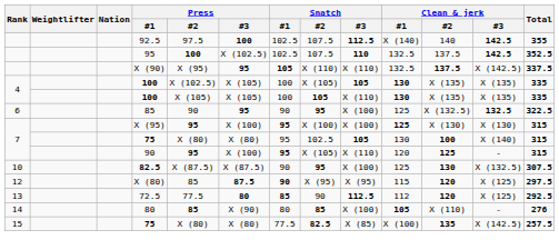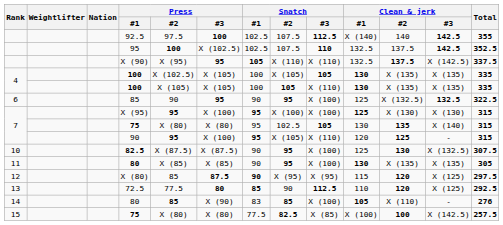 <table class="wikitable sortable" style="text-align:center">
 <tr>
 <th rowspan=2>Rank</th>
 <th rowspan=2>Weightlifter</th>
 <th rowspan=2>Nation</th>
 <th colspan=3><a href='#'>Press</a></th>
 <th colspan=3><a href='#'>Snatch</a></th>
 <th colspan=3><a href='#'>Clean & jerk</a></th>
 <th rowspan=2>Total</th>
 </tr>
 <tr>
 <th>#1</th>
 <th>#2</th>
 <th>#3</th>
 <th>#1</th>
 <th>#2</th>
 <th>#3</th>
 <th>#1</th>
 <th>#2</th>
 <th>#3</th>
 </tr>
 <tr>
 <td></td>
 <td align=left></td>
 <td align=left></td>
 <td>92.5</td>
 <td>97.5</td>
 <td><strong>100</strong></td>
 <td>102.5</td>
 <td>107.5</td>
 <td><strong>112.5</strong></td>
 <td>X (140)</td>
 <td>140</td>
 <td><strong>142.5</strong></td>
 <td><strong>355</strong></td>
 </tr>
 <tr>
 <td></td>
 <td align=left></td>
 <td align=left></td>
 <td>95</td>
 <td><strong>100</strong></td>
 <td>X (102.5)</td>
 <td>102.5</td>
 <td>107.5</td>
 <td><strong>110</strong></td>
 <td>132.5</td>
 <td>137.5</td>
 <td><strong>142.5</strong></td>
 <td><strong>352.5</strong></td>
 </tr>
 <tr>
 <td></td>
 <td align=left></td>
 <td align=left></td>
 <td>X (90)</td>
 <td>X (95)</td>
 <td><strong>95</strong></td>
 <td><strong>105</strong></td>
 <td>X (110)</td>
 <td>X (110)</td>
 <td>132.5</td>
 <td><strong>137.5</strong></td>
 <td>X (142.5)</td>
 <td><strong>337.5</strong></td>
 </tr>
 <tr>
 <td rowspan=2>4</td>
 <td align=left></td>
 <td align=left></td>
 <td><strong>100</strong></td>
 <td>X (102.5)</td>
 <td>X (105)</td>
 <td>100</td>
 <td>X (105)</td>
 <td><strong>105</strong></td>
 <td><strong>130</strong></td>
 <td>X (135)</td>
 <td>X (135)</td>
 <td><strong>335</strong></td>
 </tr>
 <tr>
 <td align=left></td>
 <td align=left></td>
 <td><strong>100</strong></td>
 <td>X (105)</td>
 <td>X (105)</td>
 <td>100</td>
 <td><strong>105</strong></td>
 <td>X (110)</td>
 <td><strong>130</strong></td>
 <td>X (135)</td>
 <td>X (135)</td>
 <td><strong>335</strong></td>
 </tr>
 <tr>
 <td>6</td>
 <td align=left></td>
 <td align=left></td>
 <td>85</td>
 <td>90</td>
 <td><strong>95</strong></td>
 <td>90</td>
 <td><strong>95</strong></td>
 <td>X (100)</td>
 <td>125</td>
 <td>X (132.5)</td>
 <td><strong>132.5</strong></td>
 <td><strong>322.5</strong></td>
 </tr>
 <tr>
 <td rowspan=3>7</td>
 <td align=left></td>
 <td align=left></td>
 <td>X (95)</td>
 <td><strong>95</strong></td>
 <td>X (100)</td>
 <td><strong>95</strong></td>
 <td>X (100)</td>
 <td>X (100)</td>
 <td><strong>125</strong></td>
 <td>X (130)</td>
 <td>X (130)</td>
 <td><strong>315</strong></td>
 </tr>
 <tr>
 <td align=left></td>
 <td align=left></td>
 <td><strong>75</strong></td>
 <td>X (80)</td>
 <td>X (80)</td>
 <td>95</td>
 <td>102.5</td>
 <td><strong>105</strong></td>
 <td>130</td>
-<td><strong>100</strong></td>
+<td><strong>135</strong></td>
 <td>X (140)</td>
 <td><strong>315</strong></td>
 </tr>
 <tr>
 <td align=left></td>
 <td align=left></td>
 <td>90</td>
 <td><strong>95</strong></td>
 <td>X (100)</td>
 <td><strong>95</strong></td>
 <td>X (105)</td>
 <td>X (110)</td>
 <td>120</td>
 <td><strong>125</strong></td>
 <td>-</td>
 <td><strong>315</strong></td>
 </tr>
 <tr>
 <td>10</td>
 <td align=left></td>
 <td align=left></td>
 <td><strong>82.5</strong></td>
 <td>X (87.5)</td>
 <td>X (87.5)</td>
 <td>90</td>
 <td><strong>95</strong></td>
 <td>X (100)</td>
 <td>125</td>
 <td><strong>130</strong></td>
 <td>X (132.5)</td>
 <td><strong>307.5</strong></td>
 </tr>
 <tr>
+<td>11</td>
+<td align=left></td>
+<td align=left></td>
+<td><strong>80</strong></td>
+<td>X (85)</td>
+<td>X (85)</td>
+<td>90</td>
+<td><strong>95</strong></td>
+<td>X (100)</td>
+<td><strong>130</strong></td>
+<td>X (135)</td>
+<td>X (135)</td>
+<td><strong>305</strong></td>
+</tr>
+<tr>
 <td>12</td>
 <td align=left></td>
 <td align=left></td>
 <td>X (80)</td>
 <td>85</td>
 <td><strong>87.5</strong></td>
 <td><strong>90</strong></td>
 <td>X (95)</td>
 <td>X (95)</td>
 <td>115</td>
 <td><strong>120</strong></td>
 <td>X (125)</td>
 <td><strong>297.5</strong></td>
 </tr>
 <tr>
 <td>13</td>
 <td align=left></td>
 <td align=left></td>
 <td>72.5</td>
 <td>77.5</td>
 <td><strong>80</strong></td>
 <td><strong>85</strong></td>
 <td>90</td>
 <td><strong>112.5</strong></td>
-<td>112</td>
+<td>110</td>
 <td><strong>120</strong></td>
 <td>X (125)</td>
 <td><strong>292.5</strong></td>
 </tr>
 <tr>
 <td>14</td>
 <td align=left></td>
 <td align=left></td>
 <td>80</td>
 <td><strong>85</strong></td>
 <td>X (90)</td>
-<td>80</td>
+<td>83</td>
 <td><strong>85</strong></td>
 <td>X (100)</td>
 <td><strong>105</strong></td>
 <td>X (110)</td>
 <td>-</td>
 <td><strong>276</strong></td>
 </tr>
 <tr>
 <td>15</td>
 <td align=left></td>
 <td align=left></td>
 <td><strong>75</strong></td>
 <td>X (80)</td>
 <td>X (80)</td>
 <td>77.5</td>
 <td><strong>82.5</strong></td>
 <td>X (85)</td>
 <td>X (100)</td>
-<td><strong>135</strong></td>
+<td><strong>100</strong></td>
 <td>X (142.5)</td>
 <td><strong>257.5</strong></td>
 </tr>
 </table>
